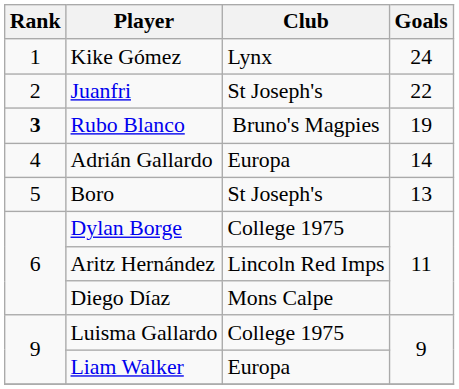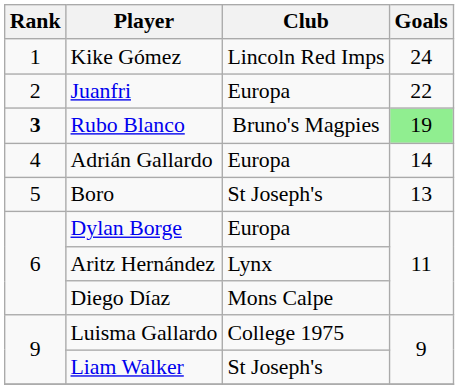 <table class="wikitable" style="text-align:center">
 <tr>
 <th>Rank</th>
 <th>Player</th>
 <th>Club</th>
 <th>Goals</th>
 </tr>
 <tr>
 <td rowspan=1>1</td>
 <td align="left"> Kike Gómez</td>
-<td align="left">Lynx</td>
+<td align="left">Lincoln Red Imps</td>
 <td rowspan=1>24</td>
 </tr>
 <tr>
 <td>2</td>
 <td align="left"> <a href='#'>Juanfri</a></td>
-<td align="left">St Joseph's</td>
+<td align="left">Europa</td>
 <td>22</td>
 </tr>
 <tr>
 <td><strong>3</strong></td>
 <td align="left"> <a href='#'>Rubo Blanco</a></td>
 <td algin="left">Bruno's Magpies</td>
-<td>19</td>
+<td style="background: lightgreen;">19</td>
 </tr>
 <tr>
 <td>4</td>
 <td align="left"> Adrián Gallardo</td>
 <td align="left">Europa</td>
 <td>14</td>
 </tr>
 <tr>
 <td>5</td>
 <td align="left"> Boro</td>
 <td align="left">St Joseph's</td>
 <td>13</td>
 </tr>
 <tr>
 <td rowspan=3>6</td>
 <td align="left"> <a href='#'>Dylan Borge</a></td>
-<td align="left">College 1975</td>
+<td align="left">Europa</td>
 <td rowspan=3>11</td>
 </tr>
 <tr>
 <td align="left"> Aritz Hernández</td>
-<td align="left">Lincoln Red Imps</td>
+<td align="left">Lynx</td>
 </tr>
 <tr>
 <td align="left"> Diego Díaz</td>
 <td align="left">Mons Calpe</td>
 </tr>
 <tr>
 <td rowspan=2>9</td>
 <td align="left"> Luisma Gallardo</td>
 <td align="left">College 1975</td>
 <td rowspan=2>9</td>
 </tr>
 <tr>
 <td align="left"> <a href='#'>Liam Walker</a></td>
-<td align="left">Europa</td>
+<td align="left">St Joseph's</td>
 </tr>
 <tr>
 </tr>
 </table>
